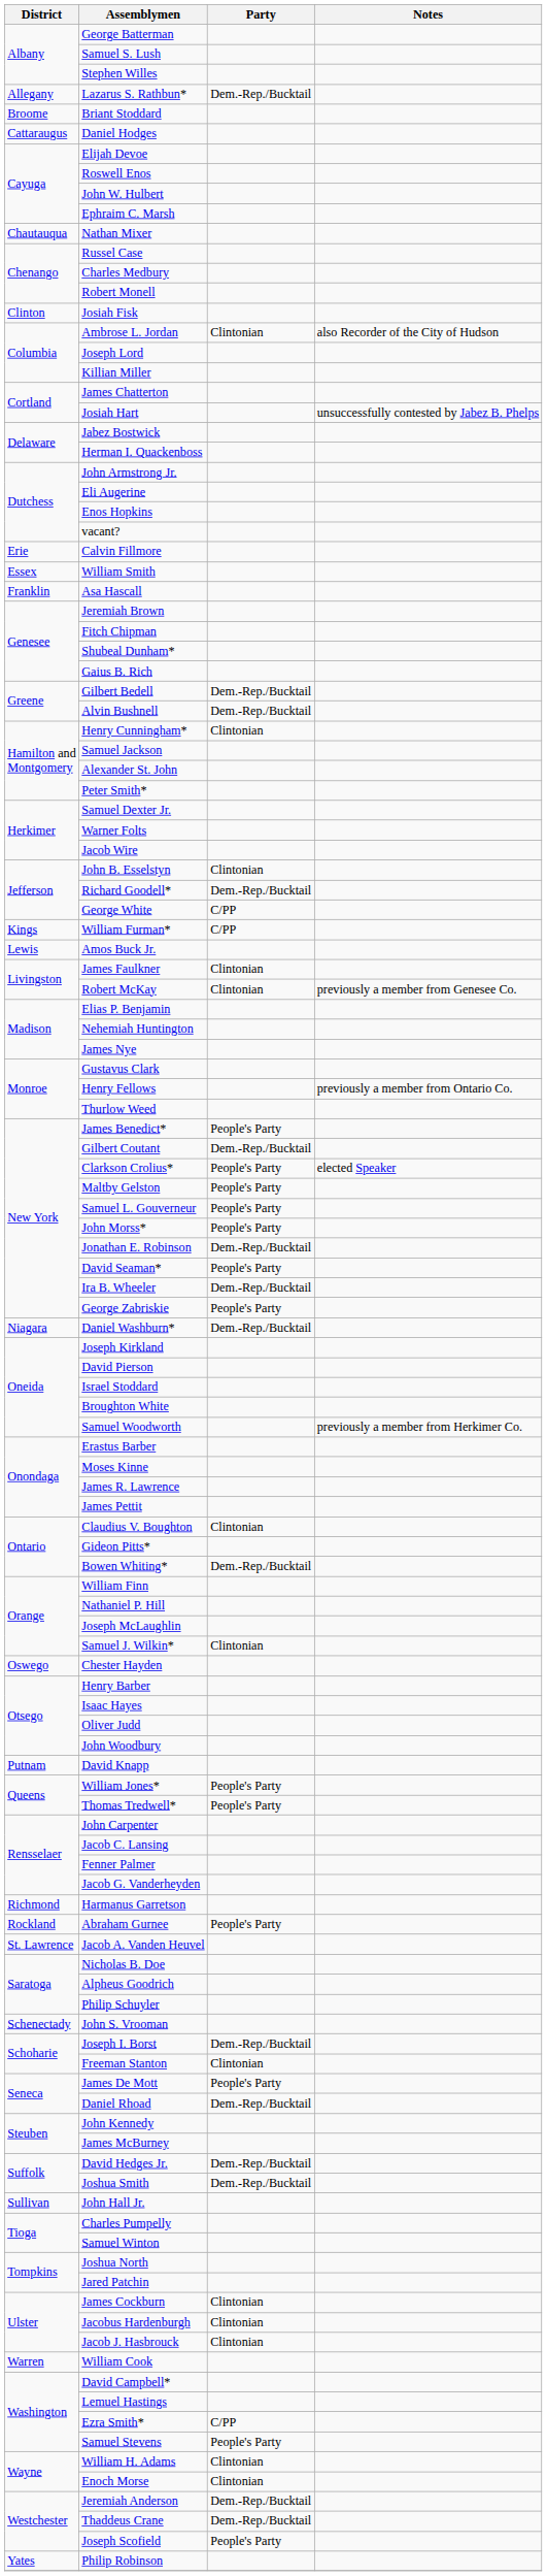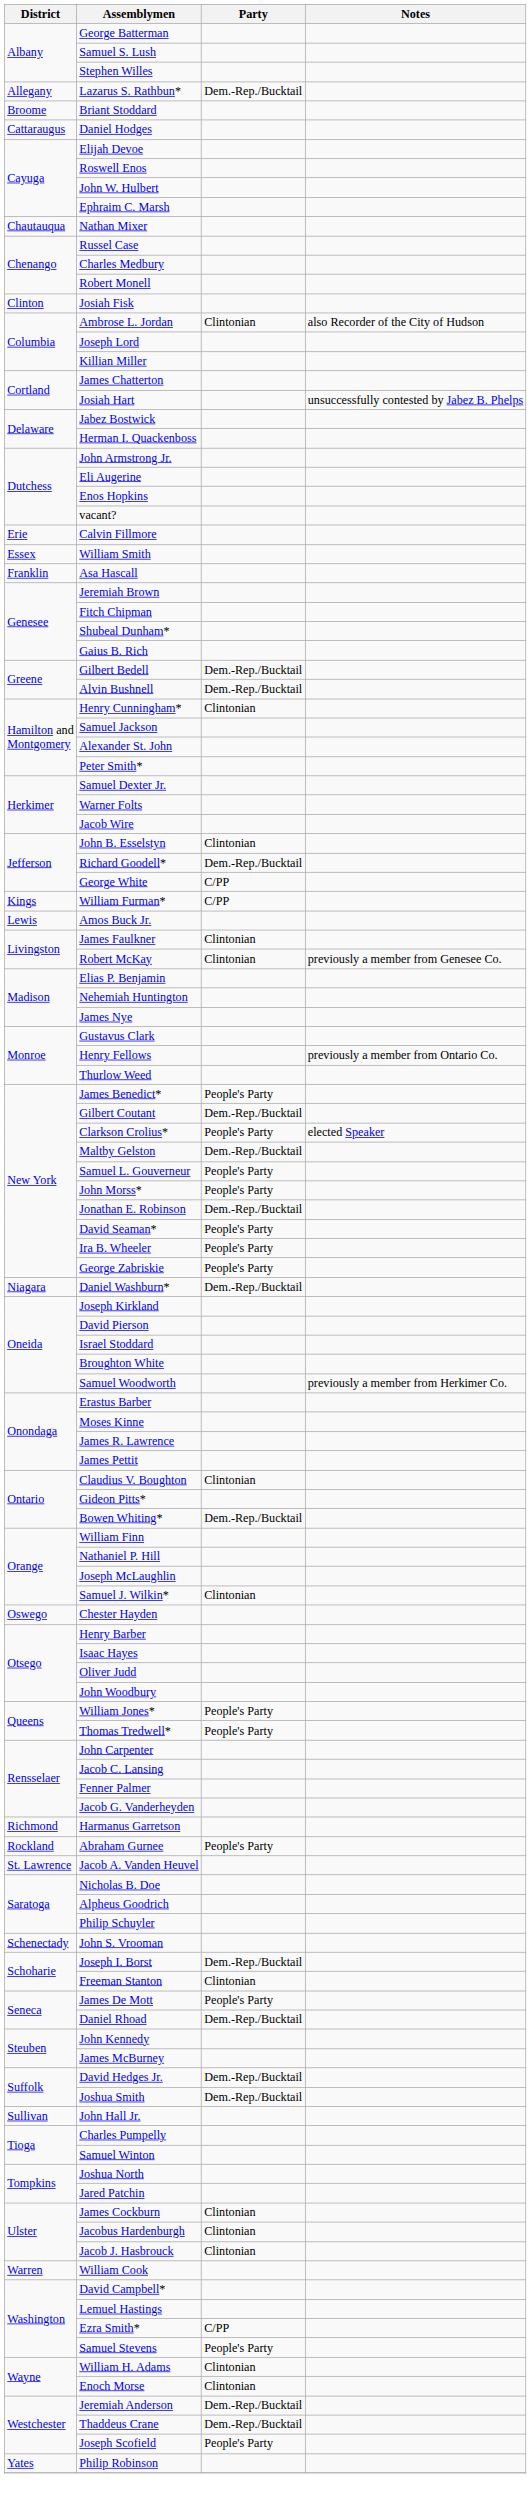 <table class=wikitable>
 <tr>
 <th>District</th>
 <th>Assemblymen</th>
 <th>Party</th>
 <th>Notes</th>
 </tr>
 <tr>
 <td rowspan="3"><a href='#'>Albany</a></td>
 <td><a href='#'>George Batterman</a></td>
 <td></td>
 <td></td>
 </tr>
 <tr>
 <td><a href='#'>Samuel S. Lush</a></td>
 <td></td>
 <td></td>
 </tr>
 <tr>
 <td><a href='#'>Stephen Willes</a></td>
 <td></td>
 <td></td>
 </tr>
 <tr>
 <td><a href='#'>Allegany</a></td>
 <td><a href='#'>Lazarus S. Rathbun</a>*</td>
 <td>Dem.-Rep./Bucktail</td>
 <td></td>
 </tr>
 <tr>
 <td><a href='#'>Broome</a></td>
 <td><a href='#'>Briant Stoddard</a></td>
 <td></td>
 <td></td>
 </tr>
 <tr>
 <td><a href='#'>Cattaraugus</a></td>
 <td><a href='#'>Daniel Hodges</a></td>
 <td></td>
 <td></td>
 </tr>
 <tr>
 <td rowspan="4"><a href='#'>Cayuga</a></td>
 <td><a href='#'>Elijah Devoe</a></td>
 <td></td>
 <td></td>
 </tr>
 <tr>
 <td><a href='#'>Roswell Enos</a></td>
 <td></td>
 <td></td>
 </tr>
 <tr>
 <td><a href='#'>John W. Hulbert</a></td>
 <td></td>
 <td></td>
 </tr>
 <tr>
 <td><a href='#'>Ephraim C. Marsh</a></td>
 <td></td>
 <td></td>
 </tr>
 <tr>
 <td><a href='#'>Chautauqua</a></td>
 <td><a href='#'>Nathan Mixer</a></td>
 <td></td>
 <td></td>
 </tr>
 <tr>
 <td rowspan="3"><a href='#'>Chenango</a></td>
 <td><a href='#'>Russel Case</a></td>
 <td></td>
 <td></td>
 </tr>
 <tr>
 <td><a href='#'>Charles Medbury</a></td>
 <td></td>
 <td></td>
 </tr>
 <tr>
 <td><a href='#'>Robert Monell</a></td>
 <td></td>
 <td></td>
 </tr>
 <tr>
 <td><a href='#'>Clinton</a></td>
 <td><a href='#'>Josiah Fisk</a></td>
 <td></td>
 <td></td>
 </tr>
 <tr>
 <td rowspan="3"><a href='#'>Columbia</a></td>
 <td><a href='#'>Ambrose L. Jordan</a></td>
 <td>Clintonian</td>
 <td>also Recorder of the City of Hudson</td>
 </tr>
 <tr>
 <td><a href='#'>Joseph Lord</a></td>
 <td></td>
 <td></td>
 </tr>
 <tr>
 <td><a href='#'>Killian Miller</a></td>
 <td></td>
 <td></td>
 </tr>
 <tr>
 <td rowspan="2"><a href='#'>Cortland</a></td>
 <td><a href='#'>James Chatterton</a></td>
 <td></td>
 <td></td>
 </tr>
 <tr>
 <td><a href='#'>Josiah Hart</a></td>
 <td></td>
 <td>unsuccessfully contested by <a href='#'>Jabez B. Phelps</a></td>
 </tr>
 <tr>
 <td rowspan="2"><a href='#'>Delaware</a></td>
 <td><a href='#'>Jabez Bostwick</a></td>
 <td></td>
 <td></td>
 </tr>
 <tr>
 <td><a href='#'>Herman I. Quackenboss</a></td>
 <td></td>
 <td></td>
 </tr>
 <tr>
 <td rowspan="4"><a href='#'>Dutchess</a></td>
 <td><a href='#'>John Armstrong Jr.</a></td>
 <td></td>
 <td></td>
 </tr>
 <tr>
 <td><a href='#'>Eli Augerine</a></td>
 <td></td>
 <td></td>
 </tr>
 <tr>
 <td><a href='#'>Enos Hopkins</a></td>
 <td></td>
 <td></td>
 </tr>
 <tr>
 <td>vacant?</td>
 <td></td>
 <td></td>
 </tr>
 <tr>
 <td><a href='#'>Erie</a></td>
 <td><a href='#'>Calvin Fillmore</a></td>
 <td></td>
 <td></td>
 </tr>
 <tr>
 <td><a href='#'>Essex</a></td>
 <td><a href='#'>William Smith</a></td>
 <td></td>
 <td></td>
 </tr>
 <tr>
 <td><a href='#'>Franklin</a></td>
 <td><a href='#'>Asa Hascall</a></td>
 <td></td>
 <td></td>
 </tr>
 <tr>
 <td rowspan="4"><a href='#'>Genesee</a></td>
 <td><a href='#'>Jeremiah Brown</a></td>
 <td></td>
 <td></td>
 </tr>
 <tr>
 <td><a href='#'>Fitch Chipman</a></td>
 <td></td>
 <td></td>
 </tr>
 <tr>
 <td><a href='#'>Shubeal Dunham</a>*</td>
 <td></td>
 <td></td>
 </tr>
 <tr>
 <td><a href='#'>Gaius B. Rich</a></td>
 <td></td>
 <td></td>
 </tr>
 <tr>
 <td rowspan="2"><a href='#'>Greene</a></td>
 <td><a href='#'>Gilbert Bedell</a></td>
 <td>Dem.-Rep./Bucktail</td>
 <td></td>
 </tr>
 <tr>
 <td><a href='#'>Alvin Bushnell</a></td>
 <td>Dem.-Rep./Bucktail</td>
 <td></td>
 </tr>
 <tr>
 <td rowspan="4"><a href='#'>Hamilton</a> and <br><a href='#'>Montgomery</a></td>
 <td><a href='#'>Henry Cunningham</a>*</td>
 <td>Clintonian</td>
 <td></td>
 </tr>
 <tr>
 <td><a href='#'>Samuel Jackson</a></td>
 <td></td>
 <td></td>
 </tr>
 <tr>
 <td><a href='#'>Alexander St. John</a></td>
 <td></td>
 <td></td>
 </tr>
 <tr>
 <td><a href='#'>Peter Smith</a>*</td>
 <td></td>
 <td></td>
 </tr>
 <tr>
 <td rowspan="3"><a href='#'>Herkimer</a></td>
 <td><a href='#'>Samuel Dexter Jr.</a></td>
 <td></td>
 <td></td>
 </tr>
 <tr>
 <td><a href='#'>Warner Folts</a></td>
 <td></td>
 <td></td>
 </tr>
 <tr>
 <td><a href='#'>Jacob Wire</a></td>
 <td></td>
 <td></td>
 </tr>
 <tr>
 <td rowspan="3"><a href='#'>Jefferson</a></td>
 <td><a href='#'>John B. Esselstyn</a></td>
 <td>Clintonian</td>
 <td></td>
 </tr>
 <tr>
 <td><a href='#'>Richard Goodell</a>*</td>
 <td>Dem.-Rep./Bucktail</td>
 <td></td>
 </tr>
 <tr>
 <td><a href='#'>George White</a></td>
 <td>C/PP</td>
 <td></td>
 </tr>
 <tr>
 <td><a href='#'>Kings</a></td>
 <td><a href='#'>William Furman</a>*</td>
 <td>C/PP</td>
 <td></td>
 </tr>
 <tr>
 <td><a href='#'>Lewis</a></td>
 <td><a href='#'>Amos Buck Jr.</a></td>
 <td></td>
 <td></td>
 </tr>
 <tr>
 <td rowspan="2"><a href='#'>Livingston</a></td>
 <td><a href='#'>James Faulkner</a></td>
 <td>Clintonian</td>
 <td></td>
 </tr>
 <tr>
 <td><a href='#'>Robert McKay</a></td>
 <td>Clintonian</td>
 <td>previously a member from Genesee Co.</td>
 </tr>
 <tr>
 <td rowspan="3"><a href='#'>Madison</a></td>
 <td><a href='#'>Elias P. Benjamin</a></td>
 <td></td>
 <td></td>
 </tr>
 <tr>
 <td><a href='#'>Nehemiah Huntington</a></td>
 <td></td>
 <td></td>
 </tr>
 <tr>
 <td><a href='#'>James Nye</a></td>
 <td></td>
 <td></td>
 </tr>
 <tr>
 <td rowspan="3"><a href='#'>Monroe</a></td>
 <td><a href='#'>Gustavus Clark</a></td>
 <td></td>
 <td></td>
 </tr>
 <tr>
 <td><a href='#'>Henry Fellows</a></td>
 <td></td>
 <td>previously a member from Ontario Co.</td>
 </tr>
 <tr>
 <td><a href='#'>Thurlow Weed</a></td>
 <td></td>
 <td></td>
 </tr>
 <tr>
 <td rowspan="10"><a href='#'>New York</a></td>
 <td><a href='#'>James Benedict</a>*</td>
 <td>People's Party</td>
 <td></td>
 </tr>
 <tr>
 <td><a href='#'>Gilbert Coutant</a></td>
 <td>Dem.-Rep./Bucktail</td>
 <td></td>
 </tr>
 <tr>
 <td><a href='#'>Clarkson Crolius</a>*</td>
 <td>People's Party</td>
 <td>elected <a href='#'>Speaker</a></td>
 </tr>
 <tr>
 <td><a href='#'>Maltby Gelston</a></td>
-<td>People's Party</td>
+<td>Dem.-Rep./Bucktail</td>
 <td></td>
 </tr>
 <tr>
 <td><a href='#'>Samuel L. Gouverneur</a></td>
 <td>People's Party</td>
 <td></td>
 </tr>
 <tr>
 <td><a href='#'>John Morss</a>*</td>
 <td>People's Party</td>
 <td></td>
 </tr>
 <tr>
 <td><a href='#'>Jonathan E. Robinson</a></td>
 <td>Dem.-Rep./Bucktail</td>
 <td></td>
 </tr>
 <tr>
 <td><a href='#'>David Seaman</a>*</td>
 <td>People's Party</td>
 <td></td>
 </tr>
 <tr>
 <td><a href='#'>Ira B. Wheeler</a></td>
-<td>Dem.-Rep./Bucktail</td>
+<td>People's Party</td>
 <td></td>
 </tr>
 <tr>
 <td><a href='#'>George Zabriskie</a></td>
 <td>People's Party</td>
 <td></td>
 </tr>
 <tr>
 <td><a href='#'>Niagara</a></td>
 <td><a href='#'>Daniel Washburn</a>*</td>
 <td>Dem.-Rep./Bucktail</td>
 <td></td>
 </tr>
 <tr>
 <td rowspan="5"><a href='#'>Oneida</a></td>
 <td><a href='#'>Joseph Kirkland</a></td>
 <td></td>
 <td></td>
 </tr>
 <tr>
 <td><a href='#'>David Pierson</a></td>
 <td></td>
 <td></td>
 </tr>
 <tr>
 <td><a href='#'>Israel Stoddard</a></td>
 <td></td>
 <td></td>
 </tr>
 <tr>
 <td><a href='#'>Broughton White</a></td>
 <td></td>
 <td></td>
 </tr>
 <tr>
 <td><a href='#'>Samuel Woodworth</a></td>
 <td></td>
 <td>previously a member from Herkimer Co.</td>
 </tr>
 <tr>
 <td rowspan="4"><a href='#'>Onondaga</a></td>
 <td><a href='#'>Erastus Barber</a></td>
 <td></td>
 <td></td>
 </tr>
 <tr>
 <td><a href='#'>Moses Kinne</a></td>
 <td></td>
 <td></td>
 </tr>
 <tr>
 <td><a href='#'>James R. Lawrence</a></td>
 <td></td>
 <td></td>
 </tr>
 <tr>
 <td><a href='#'>James Pettit</a></td>
 <td></td>
 <td></td>
 </tr>
 <tr>
 <td rowspan="3"><a href='#'>Ontario</a></td>
 <td><a href='#'>Claudius V. Boughton</a></td>
 <td>Clintonian</td>
 <td></td>
 </tr>
 <tr>
 <td><a href='#'>Gideon Pitts</a>*</td>
 <td></td>
 <td></td>
 </tr>
 <tr>
 <td><a href='#'>Bowen Whiting</a>*</td>
 <td>Dem.-Rep./Bucktail</td>
 <td></td>
 </tr>
 <tr>
 <td rowspan="4"><a href='#'>Orange</a></td>
 <td><a href='#'>William Finn</a></td>
 <td></td>
 <td></td>
 </tr>
 <tr>
 <td><a href='#'>Nathaniel P. Hill</a></td>
 <td></td>
 <td></td>
 </tr>
 <tr>
 <td><a href='#'>Joseph McLaughlin</a></td>
 <td></td>
 <td></td>
 </tr>
 <tr>
 <td><a href='#'>Samuel J. Wilkin</a>*</td>
 <td>Clintonian</td>
 <td></td>
 </tr>
 <tr>
 <td><a href='#'>Oswego</a></td>
 <td><a href='#'>Chester Hayden</a></td>
 <td></td>
 <td></td>
 </tr>
 <tr>
 <td rowspan="4"><a href='#'>Otsego</a></td>
 <td><a href='#'>Henry Barber</a></td>
 <td></td>
 <td></td>
 </tr>
 <tr>
 <td><a href='#'>Isaac Hayes</a></td>
 <td></td>
 <td></td>
 </tr>
 <tr>
 <td><a href='#'>Oliver Judd</a></td>
 <td></td>
 <td></td>
 </tr>
 <tr>
 <td><a href='#'>John Woodbury</a></td>
-<td></td>
-<td></td>
-</tr>
-<tr>
-<td><a href='#'>Putnam</a></td>
-<td><a href='#'>David Knapp</a></td>
 <td></td>
 <td></td>
 </tr>
 <tr>
 <td rowspan="2"><a href='#'>Queens</a></td>
 <td><a href='#'>William Jones</a>*</td>
 <td>People's Party</td>
 <td></td>
 </tr>
 <tr>
 <td><a href='#'>Thomas Tredwell</a>*</td>
 <td>People's Party</td>
 <td></td>
 </tr>
 <tr>
 <td rowspan="4"><a href='#'>Rensselaer</a></td>
 <td><a href='#'>John Carpenter</a></td>
 <td></td>
 <td></td>
 </tr>
 <tr>
 <td><a href='#'>Jacob C. Lansing</a></td>
 <td></td>
 <td></td>
 </tr>
 <tr>
 <td><a href='#'>Fenner Palmer</a></td>
 <td></td>
 <td></td>
 </tr>
 <tr>
 <td><a href='#'>Jacob G. Vanderheyden</a></td>
 <td></td>
 <td></td>
 </tr>
 <tr>
 <td><a href='#'>Richmond</a></td>
 <td><a href='#'>Harmanus Garretson</a></td>
 <td></td>
 <td></td>
 </tr>
 <tr>
 <td><a href='#'>Rockland</a></td>
 <td><a href='#'>Abraham Gurnee</a></td>
 <td>People's Party</td>
 <td></td>
 </tr>
 <tr>
 <td><a href='#'>St. Lawrence</a></td>
 <td><a href='#'>Jacob A. Vanden Heuvel</a></td>
 <td></td>
 <td></td>
 </tr>
 <tr>
 <td rowspan="3"><a href='#'>Saratoga</a></td>
 <td><a href='#'>Nicholas B. Doe</a></td>
 <td></td>
 <td></td>
 </tr>
 <tr>
 <td><a href='#'>Alpheus Goodrich</a></td>
 <td></td>
 <td></td>
 </tr>
 <tr>
 <td><a href='#'>Philip Schuyler</a></td>
 <td></td>
 <td></td>
 </tr>
 <tr>
 <td><a href='#'>Schenectady</a></td>
 <td><a href='#'>John S. Vrooman</a></td>
 <td></td>
 <td></td>
 </tr>
 <tr>
 <td rowspan="2"><a href='#'>Schoharie</a></td>
 <td><a href='#'>Joseph I. Borst</a></td>
 <td>Dem.-Rep./Bucktail</td>
 <td></td>
 </tr>
 <tr>
 <td><a href='#'>Freeman Stanton</a></td>
 <td>Clintonian</td>
 <td></td>
 </tr>
 <tr>
 <td rowspan="2"><a href='#'>Seneca</a></td>
 <td><a href='#'>James De Mott</a></td>
 <td>People's Party</td>
 <td></td>
 </tr>
 <tr>
 <td><a href='#'>Daniel Rhoad</a></td>
 <td>Dem.-Rep./Bucktail</td>
 <td></td>
 </tr>
 <tr>
 <td rowspan="2"><a href='#'>Steuben</a></td>
 <td><a href='#'>John Kennedy</a></td>
 <td></td>
 <td></td>
 </tr>
 <tr>
 <td><a href='#'>James McBurney</a></td>
 <td></td>
 <td></td>
 </tr>
 <tr>
 <td rowspan="2"><a href='#'>Suffolk</a></td>
 <td><a href='#'>David Hedges Jr.</a></td>
 <td>Dem.-Rep./Bucktail</td>
 <td></td>
 </tr>
 <tr>
 <td><a href='#'>Joshua Smith</a></td>
 <td>Dem.-Rep./Bucktail</td>
 <td></td>
 </tr>
 <tr>
 <td><a href='#'>Sullivan</a></td>
 <td><a href='#'>John Hall Jr.</a></td>
 <td></td>
 <td></td>
 </tr>
 <tr>
 <td rowspan="2"><a href='#'>Tioga</a></td>
 <td><a href='#'>Charles Pumpelly</a></td>
 <td></td>
 <td></td>
 </tr>
 <tr>
 <td><a href='#'>Samuel Winton</a></td>
 <td></td>
 <td></td>
 </tr>
 <tr>
 <td rowspan="2"><a href='#'>Tompkins</a></td>
 <td><a href='#'>Joshua North</a></td>
 <td></td>
 <td></td>
 </tr>
 <tr>
 <td><a href='#'>Jared Patchin</a></td>
 <td></td>
 <td></td>
 </tr>
 <tr>
 <td rowspan="3"><a href='#'>Ulster</a></td>
 <td><a href='#'>James Cockburn</a></td>
 <td>Clintonian</td>
 <td></td>
 </tr>
 <tr>
 <td><a href='#'>Jacobus Hardenburgh</a></td>
 <td>Clintonian</td>
 <td></td>
 </tr>
 <tr>
 <td><a href='#'>Jacob J. Hasbrouck</a></td>
 <td>Clintonian</td>
 <td></td>
 </tr>
 <tr>
 <td><a href='#'>Warren</a></td>
 <td><a href='#'>William Cook</a></td>
 <td></td>
 <td></td>
 </tr>
 <tr>
 <td rowspan="4"><a href='#'>Washington</a></td>
 <td><a href='#'>David Campbell</a>*</td>
 <td></td>
 <td></td>
 </tr>
 <tr>
 <td><a href='#'>Lemuel Hastings</a></td>
 <td></td>
 <td></td>
 </tr>
 <tr>
 <td><a href='#'>Ezra Smith</a>*</td>
 <td>C/PP</td>
 <td></td>
 </tr>
 <tr>
 <td><a href='#'>Samuel Stevens</a></td>
 <td>People's Party</td>
 <td></td>
 </tr>
 <tr>
 <td rowspan="2"><a href='#'>Wayne</a></td>
 <td><a href='#'>William H. Adams</a></td>
 <td>Clintonian</td>
 <td></td>
 </tr>
 <tr>
 <td><a href='#'>Enoch Morse</a></td>
 <td>Clintonian</td>
 <td></td>
 </tr>
 <tr>
 <td rowspan="3"><a href='#'>Westchester</a></td>
 <td><a href='#'>Jeremiah Anderson</a></td>
 <td>Dem.-Rep./Bucktail</td>
 <td></td>
 </tr>
 <tr>
 <td><a href='#'>Thaddeus Crane</a></td>
 <td>Dem.-Rep./Bucktail</td>
 <td></td>
 </tr>
 <tr>
 <td><a href='#'>Joseph Scofield</a></td>
 <td>People's Party</td>
 <td></td>
 </tr>
 <tr>
 <td><a href='#'>Yates</a></td>
 <td><a href='#'>Philip Robinson</a></td>
 <td></td>
 <td></td>
 </tr>
 <tr>
 </tr>
 </table>
